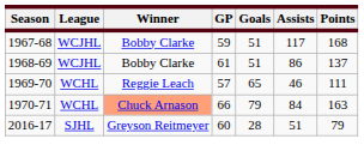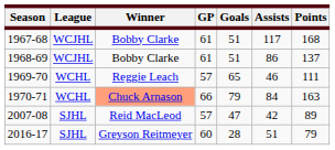 <table class="wikitable" style="text-align:center">
 <tr style="border-top:#550110 5px solid; border-bottom:#550110 5px solid">
 <th>Season</th>
 <th>League</th>
 <th>Winner</th>
 <th>GP</th>
 <th>Goals</th>
 <th>Assists</th>
 <th>Points</th>
 </tr>
 <tr>
 <td>1967-68</td>
 <td><a href='#'>WCJHL</a></td>
 <td><a href='#'>Bobby Clarke</a></td>
-<td>59</td>
+<td>61</td>
 <td>51</td>
 <td>117</td>
 <td>168</td>
 </tr>
 <tr>
 <td>1968-69</td>
 <td><a href='#'>WCJHL</a></td>
 <td>Bobby Clarke</td>
 <td>61</td>
 <td>51</td>
 <td>86</td>
 <td>137</td>
 </tr>
 <tr>
 <td>1969-70</td>
 <td><a href='#'>WCHL</a></td>
 <td><a href='#'>Reggie Leach</a></td>
 <td>57</td>
 <td>65</td>
 <td>46</td>
 <td>111</td>
 </tr>
 <tr>
 <td>1970-71</td>
 <td><a href='#'>WCHL</a></td>
 <td style="background: lightsalmon;"><a href='#'>Chuck Arnason</a></td>
 <td>66</td>
 <td>79</td>
 <td>84</td>
 <td>163</td>
 </tr>
 <tr>
+<td>2007-08</td>
+<td><a href='#'>SJHL</a></td>
+<td><a href='#'>Reid MacLeod</a></td>
+<td>57</td>
+<td>47</td>
+<td>42</td>
+<td>89</td>
+</tr>
+<tr>
 <td>2016-17</td>
 <td><a href='#'>SJHL</a></td>
 <td><a href='#'>Greyson Reitmeyer</a></td>
 <td>60</td>
 <td>28</td>
 <td>51</td>
 <td>79</td>
 </tr>
 </table>
